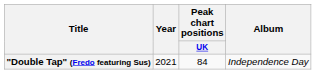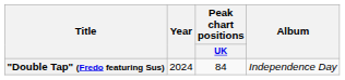 <table class="wikitable plainrowheaders" style="text-align:center;">
 <tr>
 <th scope="col" rowspan="2">Title</th>
 <th scope="col" rowspan="2">Year</th>
 <th scope="col" colspan="1">Peak chart positions</th>
 <th scope="col" rowspan="2">Album</th>
 </tr>
 <tr>
 <th scope="col" style="width:3em;font-size:85%;"><a href='#'>UK</a><br></th>
 </tr>
 <tr>
 <th scope="row">"Double Tap" <small>(<a href='#'>Fredo</a> featuring Sus)</small></th>
-<td>2021</td>
+<td>2024</td>
 <td>84</td>
 <td><em>Independence Day</em></td>
 </tr>
 </table>
